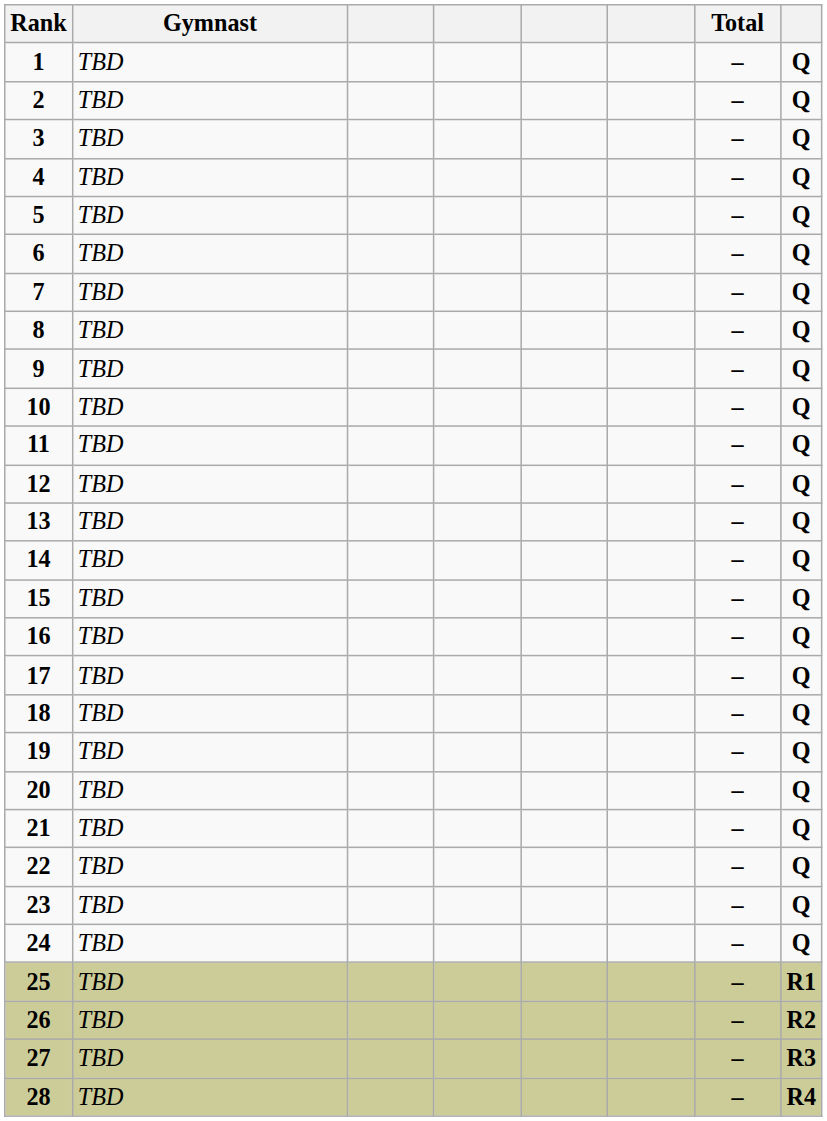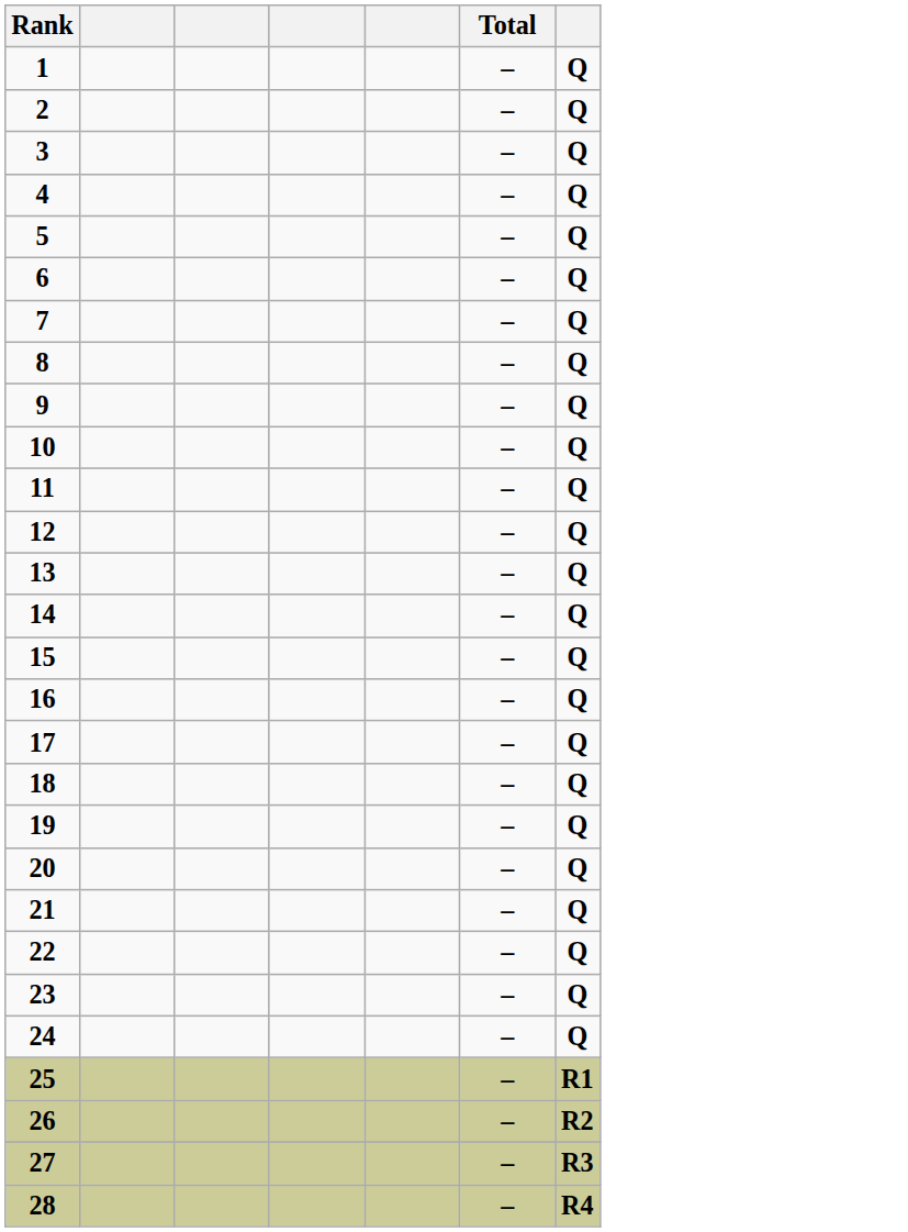 <table class="wikitable sortable" style="text-align:center; font-size:100%">
 <tr>
 <th scope="col" style="width:15px;">Rank</th>
-<th scope="col" style="width:175px;">Gymnast</th>
 <th scope="col" style="width:50px;"></th>
 <th scope="col" style="width:50px;"></th>
 <th scope="col" style="width:50px;"></th>
 <th scope="col" style="width:50px;"></th>
 <th scope="col" style="width:50px;">Total</th>
 <th scope="col" style="width:15px;"></th>
 </tr>
 <tr>
 <td scope="row" style="text-align:center;"><strong>1</strong></td>
-<td style="text-align:left;"><em>TBD</em></td>
 <td></td>
 <td></td>
 <td></td>
 <td></td>
 <td><strong>–</strong></td>
 <td><strong>Q</strong></td>
 </tr>
 <tr>
 <td scope="row" style="text-align:center;"><strong>2</strong></td>
-<td style="text-align:left;"><em>TBD</em></td>
 <td></td>
 <td></td>
 <td></td>
 <td></td>
 <td><strong>–</strong></td>
 <td><strong>Q</strong></td>
 </tr>
 <tr>
 <td scope="row" style="text-align:center;"><strong>3</strong></td>
-<td style="text-align:left;"><em>TBD</em></td>
 <td></td>
 <td></td>
 <td></td>
 <td></td>
 <td><strong>–</strong></td>
 <td><strong>Q</strong></td>
 </tr>
 <tr>
 <td scope="row" style="text-align:center;"><strong>4</strong></td>
-<td style="text-align:left;"><em>TBD</em></td>
 <td></td>
 <td></td>
 <td></td>
 <td></td>
 <td><strong>–</strong></td>
 <td><strong>Q</strong></td>
 </tr>
 <tr>
 <td scope="row" style="text-align:center;"><strong>5</strong></td>
-<td style="text-align:left;"><em>TBD</em></td>
 <td></td>
 <td></td>
 <td></td>
 <td></td>
 <td><strong>–</strong></td>
 <td><strong>Q</strong></td>
 </tr>
 <tr>
 <td scope="row" style="text-align:center;"><strong>6</strong></td>
-<td style="text-align:left;"><em>TBD</em></td>
 <td></td>
 <td></td>
 <td></td>
 <td></td>
 <td><strong>–</strong></td>
 <td><strong>Q</strong></td>
 </tr>
 <tr>
 <td scope="row" style="text-align:center;"><strong>7</strong></td>
-<td style="text-align:left;"><em>TBD</em></td>
 <td></td>
 <td></td>
 <td></td>
 <td></td>
 <td><strong>–</strong></td>
 <td><strong>Q</strong></td>
 </tr>
 <tr>
 <td scope="row" style="text-align:center;"><strong>8</strong></td>
-<td style="text-align:left;"><em>TBD</em></td>
 <td></td>
 <td></td>
 <td></td>
 <td></td>
 <td><strong>–</strong></td>
 <td><strong>Q</strong></td>
 </tr>
 <tr>
 <td scope="row" style="text-align:center;"><strong>9</strong></td>
-<td style="text-align:left;"><em>TBD</em></td>
 <td></td>
 <td></td>
 <td></td>
 <td></td>
 <td><strong>–</strong></td>
 <td><strong>Q</strong></td>
 </tr>
 <tr>
 <td scope="row" style="text-align:center;"><strong>10</strong></td>
-<td style="text-align:left;"><em>TBD</em></td>
 <td></td>
 <td></td>
 <td></td>
 <td></td>
 <td><strong>–</strong></td>
 <td><strong>Q</strong></td>
 </tr>
 <tr>
 <td scope="row" style="text-align:center;"><strong>11</strong></td>
-<td style="text-align:left;"><em>TBD</em></td>
 <td></td>
 <td></td>
 <td></td>
 <td></td>
 <td><strong>–</strong></td>
 <td><strong>Q</strong></td>
 </tr>
 <tr>
 <td scope="row" style="text-align:center;"><strong>12</strong></td>
-<td style="text-align:left;"><em>TBD</em></td>
 <td></td>
 <td></td>
 <td></td>
 <td></td>
 <td><strong>–</strong></td>
 <td><strong>Q</strong></td>
 </tr>
 <tr>
 <td scope="row" style="text-align:center;"><strong>13</strong></td>
-<td style="text-align:left;"><em>TBD</em></td>
 <td></td>
 <td></td>
 <td></td>
 <td></td>
 <td><strong>–</strong></td>
 <td><strong>Q</strong></td>
 </tr>
 <tr>
 <td scope="row" style="text-align:center;"><strong>14</strong></td>
-<td style="text-align:left;"><em>TBD</em></td>
 <td></td>
 <td></td>
 <td></td>
 <td></td>
 <td><strong>–</strong></td>
 <td><strong>Q</strong></td>
 </tr>
 <tr>
 <td scope="row" style="text-align:center;"><strong>15</strong></td>
-<td style="text-align:left;"><em>TBD</em></td>
 <td></td>
 <td></td>
 <td></td>
 <td></td>
 <td><strong>–</strong></td>
 <td><strong>Q</strong></td>
 </tr>
 <tr>
 <td scope="row" style="text-align:center;"><strong>16</strong></td>
-<td style="text-align:left;"><em>TBD</em></td>
 <td></td>
 <td></td>
 <td></td>
 <td></td>
 <td><strong>–</strong></td>
 <td><strong>Q</strong></td>
 </tr>
 <tr>
 <td scope="row" style="text-align:center;"><strong>17</strong></td>
-<td style="text-align:left;"><em>TBD</em></td>
 <td></td>
 <td></td>
 <td></td>
 <td></td>
 <td><strong>–</strong></td>
 <td><strong>Q</strong></td>
 </tr>
 <tr>
 <td scope="row" style="text-align:center;"><strong>18</strong></td>
-<td style="text-align:left;"><em>TBD</em></td>
 <td></td>
 <td></td>
 <td></td>
 <td></td>
 <td><strong>–</strong></td>
 <td><strong>Q</strong></td>
 </tr>
 <tr>
 <td scope="row" style="text-align:center;"><strong>19</strong></td>
-<td style="text-align:left;"><em>TBD</em></td>
 <td></td>
 <td></td>
 <td></td>
 <td></td>
 <td><strong>–</strong></td>
 <td><strong>Q</strong></td>
 </tr>
 <tr>
 <td scope="row" style="text-align:center;"><strong>20</strong></td>
-<td style="text-align:left;"><em>TBD</em></td>
 <td></td>
 <td></td>
 <td></td>
 <td></td>
 <td><strong>–</strong></td>
 <td><strong>Q</strong></td>
 </tr>
 <tr>
 <td scope="row" style="text-align:center;"><strong>21</strong></td>
-<td style="text-align:left;"><em>TBD</em></td>
 <td></td>
 <td></td>
 <td></td>
 <td></td>
 <td><strong>–</strong></td>
 <td><strong>Q</strong></td>
 </tr>
 <tr>
 <td scope="row" style="text-align:center;"><strong>22</strong></td>
-<td style="text-align:left;"><em>TBD</em></td>
 <td></td>
 <td></td>
 <td></td>
 <td></td>
 <td><strong>–</strong></td>
 <td><strong>Q</strong></td>
 </tr>
 <tr>
 <td scope="row" style="text-align:center;"><strong>23</strong></td>
-<td style="text-align:left;"><em>TBD</em></td>
 <td></td>
 <td></td>
 <td></td>
 <td></td>
 <td><strong>–</strong></td>
 <td><strong>Q</strong></td>
 </tr>
 <tr>
 <td scope="row" style="text-align:center;"><strong>24</strong></td>
-<td style="text-align:left;"><em>TBD</em></td>
 <td></td>
 <td></td>
 <td></td>
 <td></td>
 <td><strong>–</strong></td>
 <td><strong>Q</strong></td>
 </tr>
 <tr style="background:#cccc99;">
 <td scope="row" style="text-align:center;"><strong>25</strong></td>
-<td style="text-align:left;"><em>TBD</em></td>
 <td></td>
 <td></td>
 <td></td>
 <td></td>
 <td><strong>–</strong></td>
 <td><strong>R1</strong></td>
 </tr>
 <tr style="background:#cccc99;">
 <td scope="row" style="text-align:center;"><strong>26</strong></td>
-<td style="text-align:left;"><em>TBD</em></td>
 <td></td>
 <td></td>
 <td></td>
 <td></td>
 <td><strong>–</strong></td>
 <td><strong>R2</strong></td>
 </tr>
 <tr style="background:#cccc99;">
 <td scope="row" style="text-align:center;"><strong>27</strong></td>
-<td style="text-align:left;"><em>TBD</em></td>
 <td></td>
 <td></td>
 <td></td>
 <td></td>
 <td><strong>–</strong></td>
 <td><strong>R3</strong></td>
 </tr>
 <tr style="background:#cccc99;">
 <td scope="row" style="text-align:center;"><strong>28</strong></td>
-<td style="text-align:left;"><em>TBD</em></td>
 <td></td>
 <td></td>
 <td></td>
 <td></td>
 <td><strong>–</strong></td>
 <td><strong>R4</strong></td>
 </tr>
 </table>
